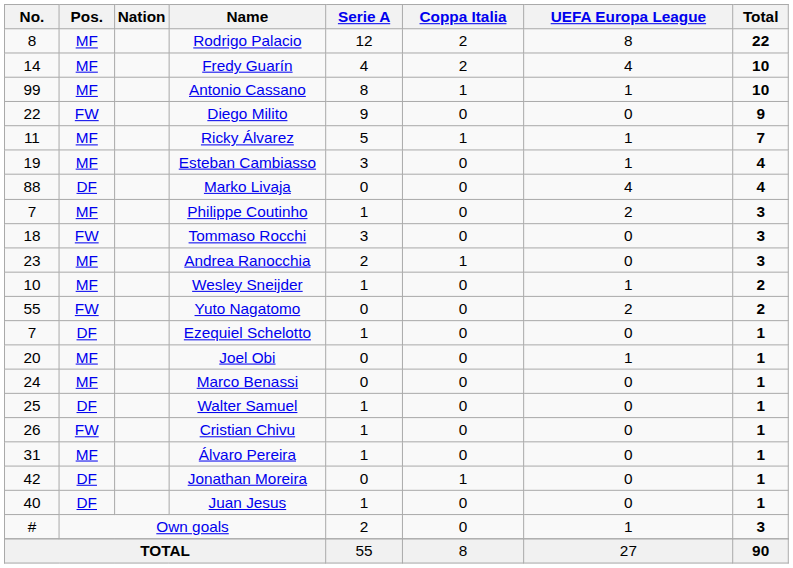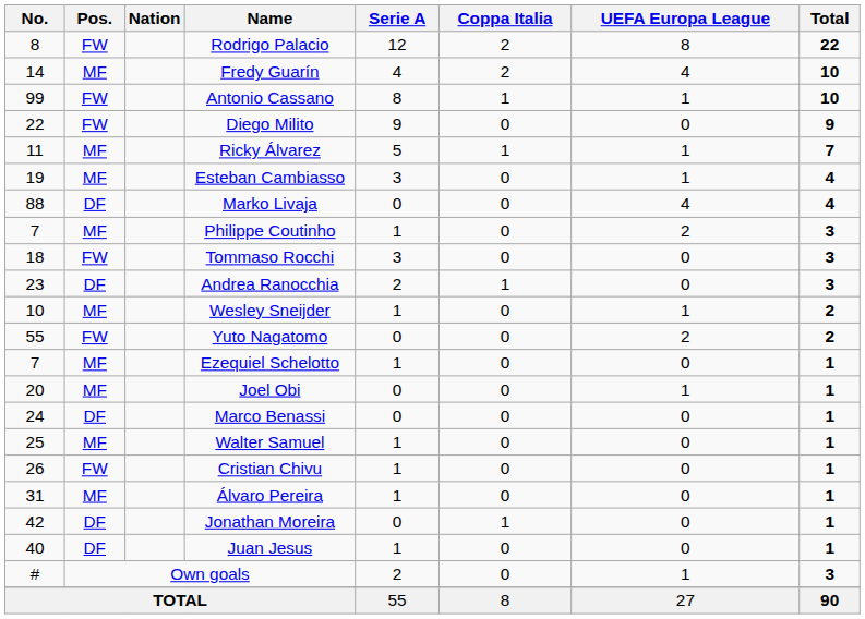 <table class="wikitable sortable" style="font-size: 95%; text-align: center;">
 <tr>
 <th width="7%">No.</th>
 <th width="7%">Pos.</th>
 <th width="7%">Nation</th>
 <th width="20%">Name</th>
 <th><a href='#'>Serie A</a></th>
 <th><a href='#'>Coppa Italia</a></th>
 <th><a href='#'>UEFA Europa League</a></th>
 <th>Total</th>
 </tr>
 <tr>
 <td>8</td>
-<td><a href='#'>MF</a></td>
+<td><a href='#'>FW</a></td>
 <td></td>
 <td><a href='#'>Rodrigo Palacio</a></td>
 <td>12 </td>
 <td>2 </td>
 <td>8 </td>
 <td><strong>22</strong> </td>
 </tr>
 <tr>
 <td>14</td>
 <td><a href='#'>MF</a></td>
 <td></td>
 <td><a href='#'>Fredy Guarín</a></td>
 <td>4 </td>
 <td>2 </td>
 <td>4 </td>
 <td><strong>10</strong> </td>
 </tr>
 <tr>
 <td>99</td>
-<td><a href='#'>MF</a></td>
+<td><a href='#'>FW</a></td>
 <td></td>
 <td><a href='#'>Antonio Cassano</a></td>
 <td>8 </td>
 <td>1 </td>
 <td>1 </td>
 <td><strong>10</strong> </td>
 </tr>
 <tr>
 <td>22</td>
 <td><a href='#'>FW</a></td>
 <td></td>
 <td><a href='#'>Diego Milito</a></td>
 <td>9 </td>
 <td>0 </td>
 <td>0 </td>
 <td><strong>9</strong> </td>
 </tr>
 <tr>
 <td>11</td>
 <td><a href='#'>MF</a></td>
 <td></td>
 <td><a href='#'>Ricky Álvarez</a></td>
 <td>5 </td>
 <td>1 </td>
 <td>1 </td>
 <td><strong>7</strong> </td>
 </tr>
 <tr>
 <td>19</td>
 <td><a href='#'>MF</a></td>
 <td></td>
 <td><a href='#'>Esteban Cambiasso</a></td>
 <td>3 </td>
 <td>0 </td>
 <td>1 </td>
 <td><strong>4</strong> </td>
 </tr>
 <tr>
 <td>88</td>
 <td><a href='#'>DF</a></td>
 <td></td>
 <td><a href='#'>Marko Livaja</a></td>
 <td>0 </td>
 <td>0 </td>
 <td>4 </td>
 <td><strong>4</strong> </td>
 </tr>
 <tr>
 <td>7</td>
 <td><a href='#'>MF</a></td>
 <td></td>
 <td><a href='#'>Philippe Coutinho</a></td>
 <td>1 </td>
 <td>0 </td>
 <td>2 </td>
 <td><strong>3</strong> </td>
 </tr>
 <tr>
 <td>18</td>
 <td><a href='#'>FW</a></td>
 <td></td>
 <td><a href='#'>Tommaso Rocchi</a></td>
 <td>3 </td>
 <td>0 </td>
 <td>0 </td>
 <td><strong>3</strong> </td>
 </tr>
 <tr>
 <td>23</td>
-<td><a href='#'>MF</a></td>
+<td><a href='#'>DF</a></td>
 <td></td>
 <td><a href='#'>Andrea Ranocchia</a></td>
 <td>2 </td>
 <td>1 </td>
 <td>0 </td>
 <td><strong>3</strong> </td>
 </tr>
 <tr>
 <td>10</td>
 <td><a href='#'>MF</a></td>
 <td></td>
 <td><a href='#'>Wesley Sneijder</a></td>
 <td>1 </td>
 <td>0 </td>
 <td>1 </td>
 <td><strong>2</strong> </td>
 </tr>
 <tr>
 <td>55</td>
 <td><a href='#'>FW</a></td>
 <td></td>
 <td><a href='#'>Yuto Nagatomo</a></td>
 <td>0 </td>
 <td>0 </td>
 <td>2 </td>
 <td><strong>2</strong> </td>
 </tr>
 <tr>
 <td>7</td>
-<td><a href='#'>DF</a></td>
+<td><a href='#'>MF</a></td>
 <td></td>
 <td><a href='#'>Ezequiel Schelotto</a></td>
 <td>1 </td>
 <td>0 </td>
 <td>0 </td>
 <td><strong>1</strong> </td>
 </tr>
 <tr>
 <td>20</td>
 <td><a href='#'>MF</a></td>
 <td></td>
 <td><a href='#'>Joel Obi</a></td>
 <td>0 </td>
 <td>0 </td>
 <td>1 </td>
 <td><strong>1</strong> </td>
 </tr>
 <tr>
 <td>24</td>
-<td><a href='#'>MF</a></td>
+<td><a href='#'>DF</a></td>
 <td></td>
 <td><a href='#'>Marco Benassi</a></td>
 <td>0 </td>
 <td>0 </td>
 <td>0 </td>
 <td><strong>1</strong> </td>
 </tr>
 <tr>
 <td>25</td>
-<td><a href='#'>DF</a></td>
+<td><a href='#'>MF</a></td>
 <td></td>
 <td><a href='#'>Walter Samuel</a></td>
 <td>1 </td>
 <td>0 </td>
 <td>0 </td>
 <td><strong>1</strong> </td>
 </tr>
 <tr>
 <td>26</td>
 <td><a href='#'>FW</a></td>
 <td></td>
 <td><a href='#'>Cristian Chivu</a></td>
 <td>1 </td>
 <td>0 </td>
 <td>0 </td>
 <td><strong>1</strong> </td>
 </tr>
 <tr>
 <td>31</td>
 <td><a href='#'>MF</a></td>
 <td></td>
 <td><a href='#'>Álvaro Pereira</a></td>
 <td>1 </td>
 <td>0 </td>
 <td>0 </td>
 <td><strong>1</strong> </td>
 </tr>
 <tr>
 <td>42</td>
 <td><a href='#'>DF</a></td>
 <td></td>
 <td><a href='#'>Jonathan Moreira</a></td>
 <td>0 </td>
 <td>1 </td>
 <td>0 </td>
 <td><strong>1</strong> </td>
 </tr>
 <tr>
 <td>40</td>
 <td><a href='#'>DF</a></td>
 <td></td>
 <td><a href='#'>Juan Jesus</a></td>
 <td>1 </td>
 <td>0 </td>
 <td>0 </td>
 <td><strong>1</strong> </td>
 </tr>
 <tr>
 <td>#</td>
 <td colspan=3><a href='#'>Own goals</a></td>
 <td>2 </td>
 <td>0 </td>
 <td>1 </td>
 <td><strong>3</strong> </td>
 </tr>
 <tr>
 </tr>
 <tr bgcolor="F1F1F1" >
 <td colspan=4><strong>TOTAL</strong></td>
 <td>55 </td>
 <td>8 </td>
 <td>27 </td>
 <td><strong>90</strong> </td>
 </tr>
 </table>
